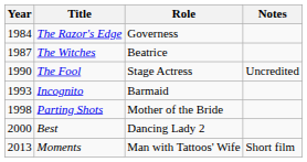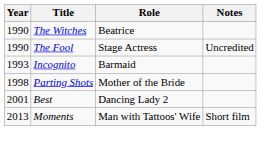 <table class="wikitable sortable">
 <tr>
 <th>Year</th>
 <th>Title</th>
 <th>Role</th>
 <th class="unsortable">Notes</th>
 </tr>
 <tr>
-<td>1984</td>
-<td><em><a href='#'>The Razor's Edge</a></em></td>
-<td>Governess</td>
-<td></td>
-</tr>
-<tr>
-<td>1987</td>
+<td>1990</td>
 <td><em><a href='#'>The Witches</a></em></td>
 <td>Beatrice</td>
 <td></td>
 </tr>
 <tr>
 <td>1990</td>
 <td><em><a href='#'>The Fool</a></em></td>
 <td>Stage Actress</td>
 <td>Uncredited</td>
 </tr>
 <tr>
 <td>1993</td>
 <td><em><a href='#'>Incognito</a></em></td>
 <td>Barmaid</td>
 <td></td>
 </tr>
 <tr>
 <td>1998</td>
 <td><em><a href='#'>Parting Shots</a></em></td>
 <td>Mother of the Bride</td>
 <td></td>
 </tr>
 <tr>
-<td>2000</td>
+<td>2001</td>
 <td><em>Best</em></td>
 <td>Dancing Lady 2</td>
 <td></td>
 </tr>
 <tr>
 <td>2013</td>
 <td><em>Moments</em></td>
 <td>Man with Tattoos' Wife</td>
 <td>Short film</td>
 </tr>
 </table>
